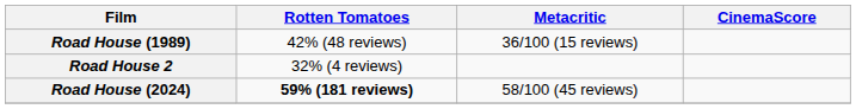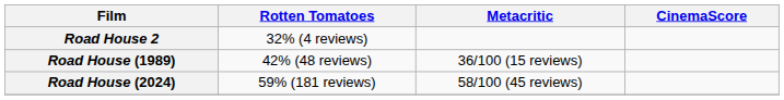 <table class="wikitable sortable" style="width:99%; text-align:center;">
 <tr>
 <th>Film</th>
 <th><a href='#'>Rotten Tomatoes</a></th>
 <th><a href='#'>Metacritic</a></th>
 <th><a href='#'>CinemaScore</a></th>
 </tr>
 <tr>
+<th><em>Road House 2</em></th>
+<td>32% (4 reviews)</td>
+<td></td>
+<td></td>
+</tr>
+<tr>
 <th><em>Road House</em> (1989)</th>
 <td>42% (48 reviews)</td>
 <td>36/100 (15 reviews)</td>
 <td></td>
 </tr>
 <tr>
-<th><em>Road House 2</em></th>
-<td>32% (4 reviews)</td>
-<td></td>
-<td></td>
-</tr>
-<tr>
 <th><em>Road House</em> (2024)</th>
-<td><strong>59% (181 reviews)</strong></td>
+<td>59% (181 reviews)</td>
 <td>58/100 (45 reviews)</td>
 <td></td>
 </tr>
 <tr>
 </tr>
 </table>
